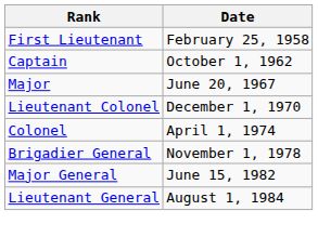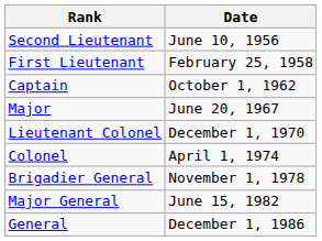 <table class="wikitable">
 <tr>
 <th>Rank</th>
 <th>Date</th>
+</tr>
+<tr>
+<td> <a href='#'>Second Lieutenant</a></td>
+<td>June 10, 1956</td>
 </tr>
 <tr>
 <td> <a href='#'>First Lieutenant</a></td>
 <td>February 25, 1958</td>
 </tr>
 <tr>
 <td> <a href='#'>Captain</a></td>
 <td>October 1, 1962</td>
 </tr>
 <tr>
 <td> <a href='#'>Major</a></td>
 <td>June 20, 1967</td>
 </tr>
 <tr>
 <td> <a href='#'>Lieutenant Colonel</a></td>
 <td>December 1, 1970</td>
 </tr>
 <tr>
 <td> <a href='#'>Colonel</a></td>
 <td>April 1, 1974</td>
 </tr>
 <tr>
 <td> <a href='#'>Brigadier General</a></td>
 <td>November 1, 1978</td>
 </tr>
 <tr>
 <td> <a href='#'>Major General</a></td>
 <td>June 15, 1982</td>
 </tr>
 <tr>
-<td> <a href='#'>Lieutenant General</a></td>
-<td>August 1, 1984</td>
+<td> <a href='#'>General</a></td>
+<td>December 1, 1986</td>
 </tr>
 </table>
